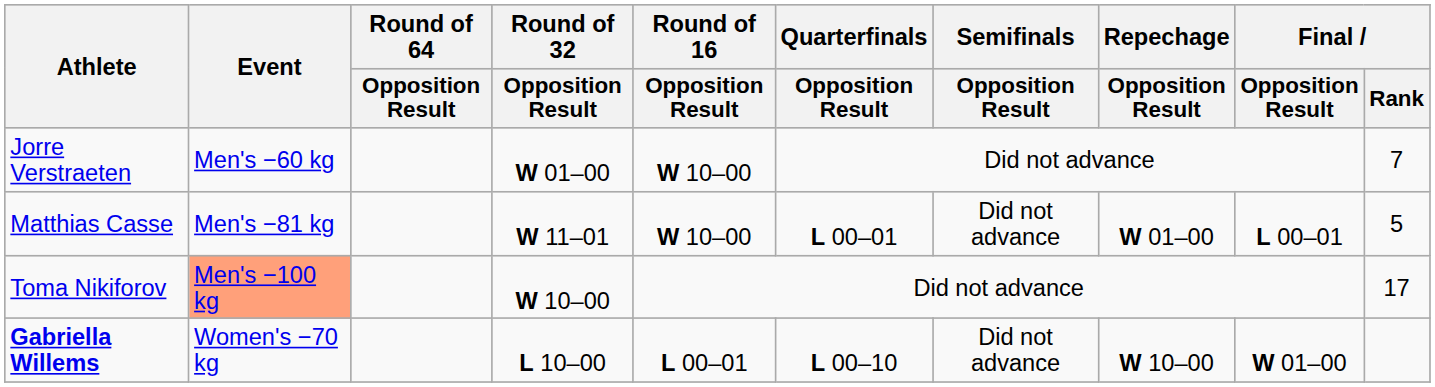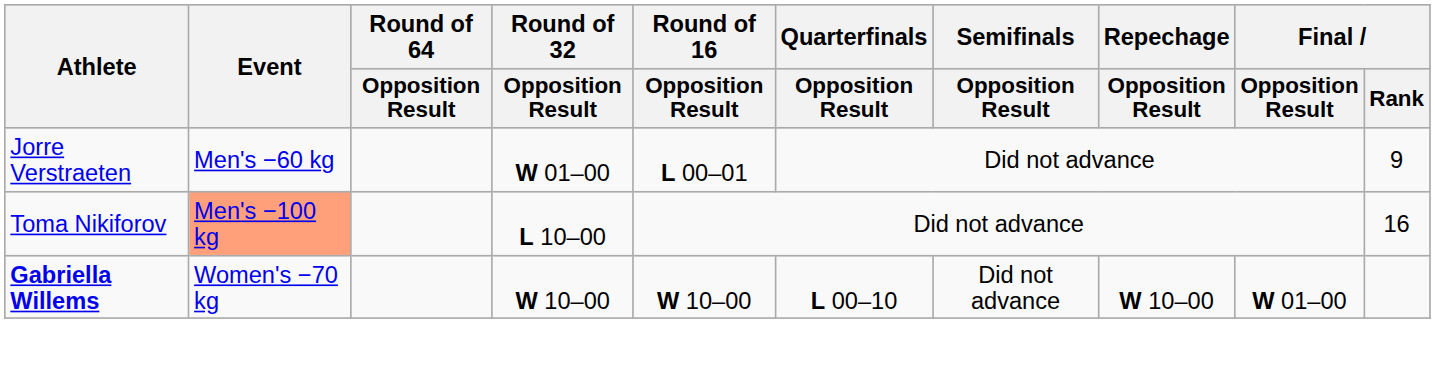 <table class="wikitable" style="font-size:90%">
 <tr>
 <th rowspan="2">Athlete</th>
 <th rowspan="2">Event</th>
 <th>Round of 64</th>
 <th>Round of 32</th>
 <th>Round of 16</th>
 <th>Quarterfinals</th>
 <th>Semifinals</th>
 <th>Repechage</th>
 <th colspan=2>Final / </th>
 </tr>
 <tr style="font-size:95%">
 <th>Opposition<br>Result</th>
 <th>Opposition<br>Result</th>
 <th>Opposition<br>Result</th>
 <th>Opposition<br>Result</th>
 <th>Opposition<br>Result</th>
 <th>Opposition<br>Result</th>
 <th>Opposition<br>Result</th>
 <th>Rank</th>
 </tr>
 <tr align=center>
 <td align=left><a href='#'>Jorre Verstraeten</a></td>
 <td align=left><a href='#'>Men's −60 kg</a></td>
 <td></td>
 <td><br><strong>W</strong> 01–00</td>
-<td><br><strong>W</strong> 10–00</td>
+<td><br><strong>L</strong> 00–01</td>
 <td colspan=4>Did not advance</td>
-<td>7</td>
-</tr>
-<tr align=center>
-<td align=left><a href='#'>Matthias Casse</a></td>
-<td align=left><a href='#'>Men's −81 kg</a></td>
-<td></td>
-<td><br><strong>W</strong> 11–01</td>
-<td><br><strong>W</strong> 10–00</td>
-<td><br><strong>L</strong> 00–01</td>
-<td>Did not advance</td>
-<td><br><strong>W</strong> 01–00</td>
-<td><br><strong>L</strong> 00–01</td>
-<td>5</td>
+<td>9</td>
 </tr>
 <tr align=center>
 <td align=left><a href='#'>Toma Nikiforov</a></td>
 <td align=left style="background: lightsalmon;"><a href='#'>Men's −100 kg</a></td>
 <td></td>
-<td><br><strong>W</strong> 10–00</td>
+<td><br><strong>L</strong> 10–00</td>
 <td colspan=5>Did not advance</td>
-<td>17</td>
+<td>16</td>
 </tr>
 <tr align=center>
 <td align=left><strong><a href='#'>Gabriella Willems</a></strong></td>
 <td align=left><a href='#'>Women's −70 kg</a></td>
 <td></td>
-<td><br><strong>L</strong> 10–00</td>
-<td><br><strong>L</strong> 00–01</td>
+<td><br><strong>W</strong> 10–00</td>
+<td><br><strong>W</strong> 10–00</td>
 <td><br><strong>L</strong> 00–10</td>
 <td>Did not advance</td>
 <td><br><strong>W</strong> 10–00</td>
 <td><br><strong>W</strong> 01–00</td>
 <td></td>
 </tr>
 </table>
